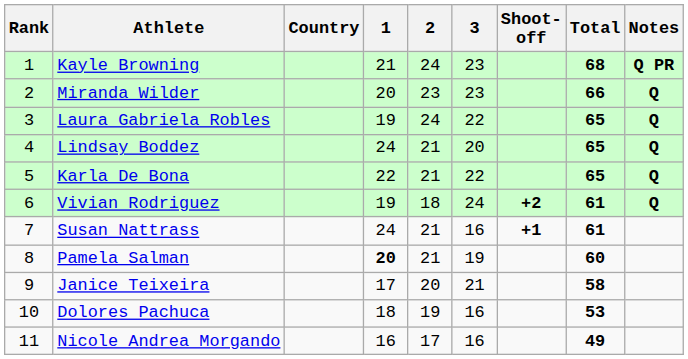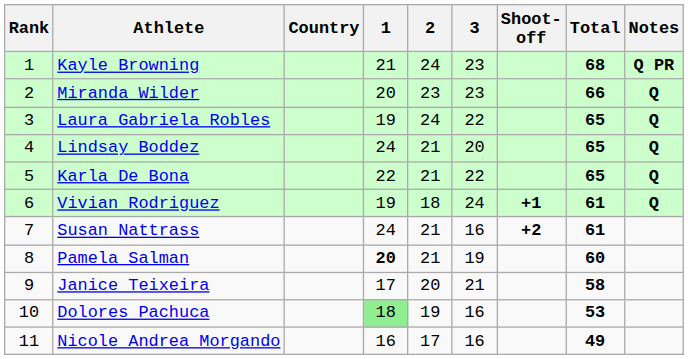 <table class="wikitable sortable" style="text-align:center">
 <tr>
 <th>Rank</th>
 <th>Athlete</th>
 <th>Country</th>
 <th class="unsortable" style="width: 28px">1</th>
 <th class="unsortable" style="width: 28px">2</th>
 <th class="unsortable" style="width: 28px">3</th>
 <th class="unsortable" style="width: 28px">Shoot-off</th>
 <th>Total</th>
 <th class="unsortable">Notes</th>
 </tr>
 <tr bgcolor=#ccffcc>
 <td>1</td>
 <td align="left"><a href='#'>Kayle Browning</a></td>
 <td align="left"></td>
 <td>21</td>
 <td>24</td>
 <td>23</td>
 <td></td>
 <td><strong>68</strong></td>
 <td><strong>Q</strong> <strong>PR</strong></td>
 </tr>
 <tr bgcolor=#ccffcc>
 <td>2</td>
 <td align="left"><a href='#'>Miranda Wilder</a></td>
 <td align="left"></td>
 <td>20</td>
 <td>23</td>
 <td>23</td>
 <td></td>
 <td><strong>66</strong></td>
 <td><strong>Q</strong></td>
 </tr>
 <tr bgcolor=#ccffcc>
 <td>3</td>
 <td align="left"><a href='#'>Laura Gabriela Robles</a></td>
 <td align="left"></td>
 <td>19</td>
 <td>24</td>
 <td>22</td>
 <td></td>
 <td><strong>65</strong></td>
 <td><strong>Q</strong></td>
 </tr>
 <tr bgcolor=#ccffcc>
 <td>4</td>
 <td align="left"><a href='#'>Lindsay Boddez</a></td>
 <td align="left"></td>
 <td>24</td>
 <td>21</td>
 <td>20</td>
 <td></td>
 <td><strong>65</strong></td>
 <td><strong>Q</strong></td>
 </tr>
 <tr bgcolor=#ccffcc>
 <td>5</td>
 <td align="left"><a href='#'>Karla De Bona</a></td>
 <td align="left"></td>
 <td>22</td>
 <td>21</td>
 <td>22</td>
 <td></td>
 <td><strong>65</strong></td>
 <td><strong>Q</strong></td>
 </tr>
 <tr bgcolor=#ccffcc>
 <td>6</td>
 <td align="left"><a href='#'>Vivian Rodriguez</a></td>
 <td align="left"></td>
 <td>19</td>
 <td>18</td>
 <td>24</td>
-<td><strong>+2</strong></td>
+<td><strong>+1</strong></td>
 <td><strong>61</strong></td>
 <td><strong>Q</strong></td>
 </tr>
 <tr>
 <td>7</td>
 <td align="left"><a href='#'>Susan Nattrass</a></td>
 <td align="left"></td>
 <td>24</td>
 <td>21</td>
 <td>16</td>
-<td><strong>+1</strong></td>
+<td><strong>+2</strong></td>
 <td><strong>61</strong></td>
 <td></td>
 </tr>
 <tr>
 <td>8</td>
 <td align="left"><a href='#'>Pamela Salman</a></td>
 <td align="left"></td>
 <td><strong>20</strong></td>
 <td>21</td>
 <td>19</td>
 <td></td>
 <td><strong>60</strong></td>
 <td></td>
 </tr>
 <tr>
 <td>9</td>
 <td align="left"><a href='#'>Janice Teixeira</a></td>
 <td align="left"></td>
 <td>17</td>
 <td>20</td>
 <td>21</td>
 <td></td>
 <td><strong>58</strong></td>
 <td></td>
 </tr>
 <tr>
 <td>10</td>
 <td align="left"><a href='#'>Dolores Pachuca</a></td>
 <td align="left"></td>
-<td>18</td>
+<td style="background: lightgreen;">18</td>
 <td>19</td>
 <td>16</td>
 <td></td>
 <td><strong>53</strong></td>
 <td></td>
 </tr>
 <tr>
 <td>11</td>
 <td align="left"><a href='#'>Nicole Andrea Morgando</a></td>
 <td align="left"></td>
 <td>16</td>
 <td>17</td>
 <td>16</td>
 <td></td>
 <td><strong>49</strong></td>
 <td></td>
 </tr>
 </table>
